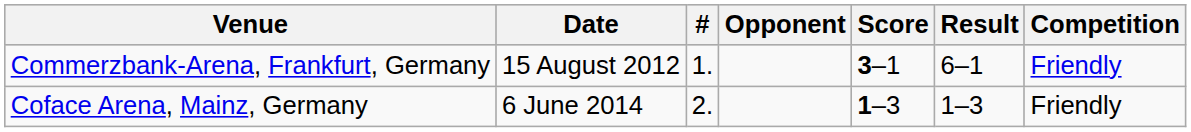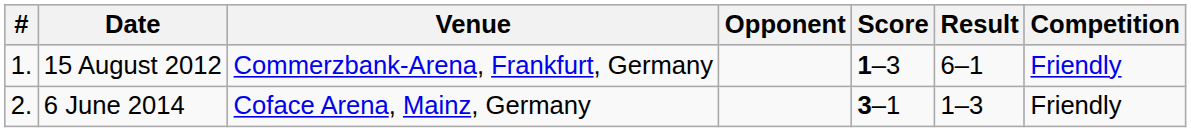 <table class=wikitable sortable="text-align: left;" align=center>
 <tr>
+<th>#</th>
+<th>Date</th>
 <th>Venue</th>
-<th>Date</th>
-<th>#</th>
 <th>Opponent</th>
 <th>Score</th>
 <th>Result</th>
 <th>Competition</th>
 </tr>
 <tr>
+<td>1.</td>
+<td>15 August 2012</td>
 <td><a href='#'>Commerzbank-Arena</a>, <a href='#'>Frankfurt</a>, Germany</td>
-<td>15 August 2012</td>
-<td>1.</td>
 <td></td>
-<td><strong>3</strong>–1</td>
+<td><strong>1</strong>–3</td>
 <td>6–1</td>
 <td><a href='#'>Friendly</a></td>
 </tr>
 <tr>
+<td>2.</td>
+<td>6 June 2014</td>
 <td><a href='#'>Coface Arena</a>, <a href='#'>Mainz</a>, Germany</td>
-<td>6 June 2014</td>
-<td>2.</td>
 <td></td>
-<td><strong>1</strong>–3</td>
+<td><strong>3</strong>–1</td>
 <td>1–3</td>
 <td>Friendly</td>
 </tr>
 </table>
